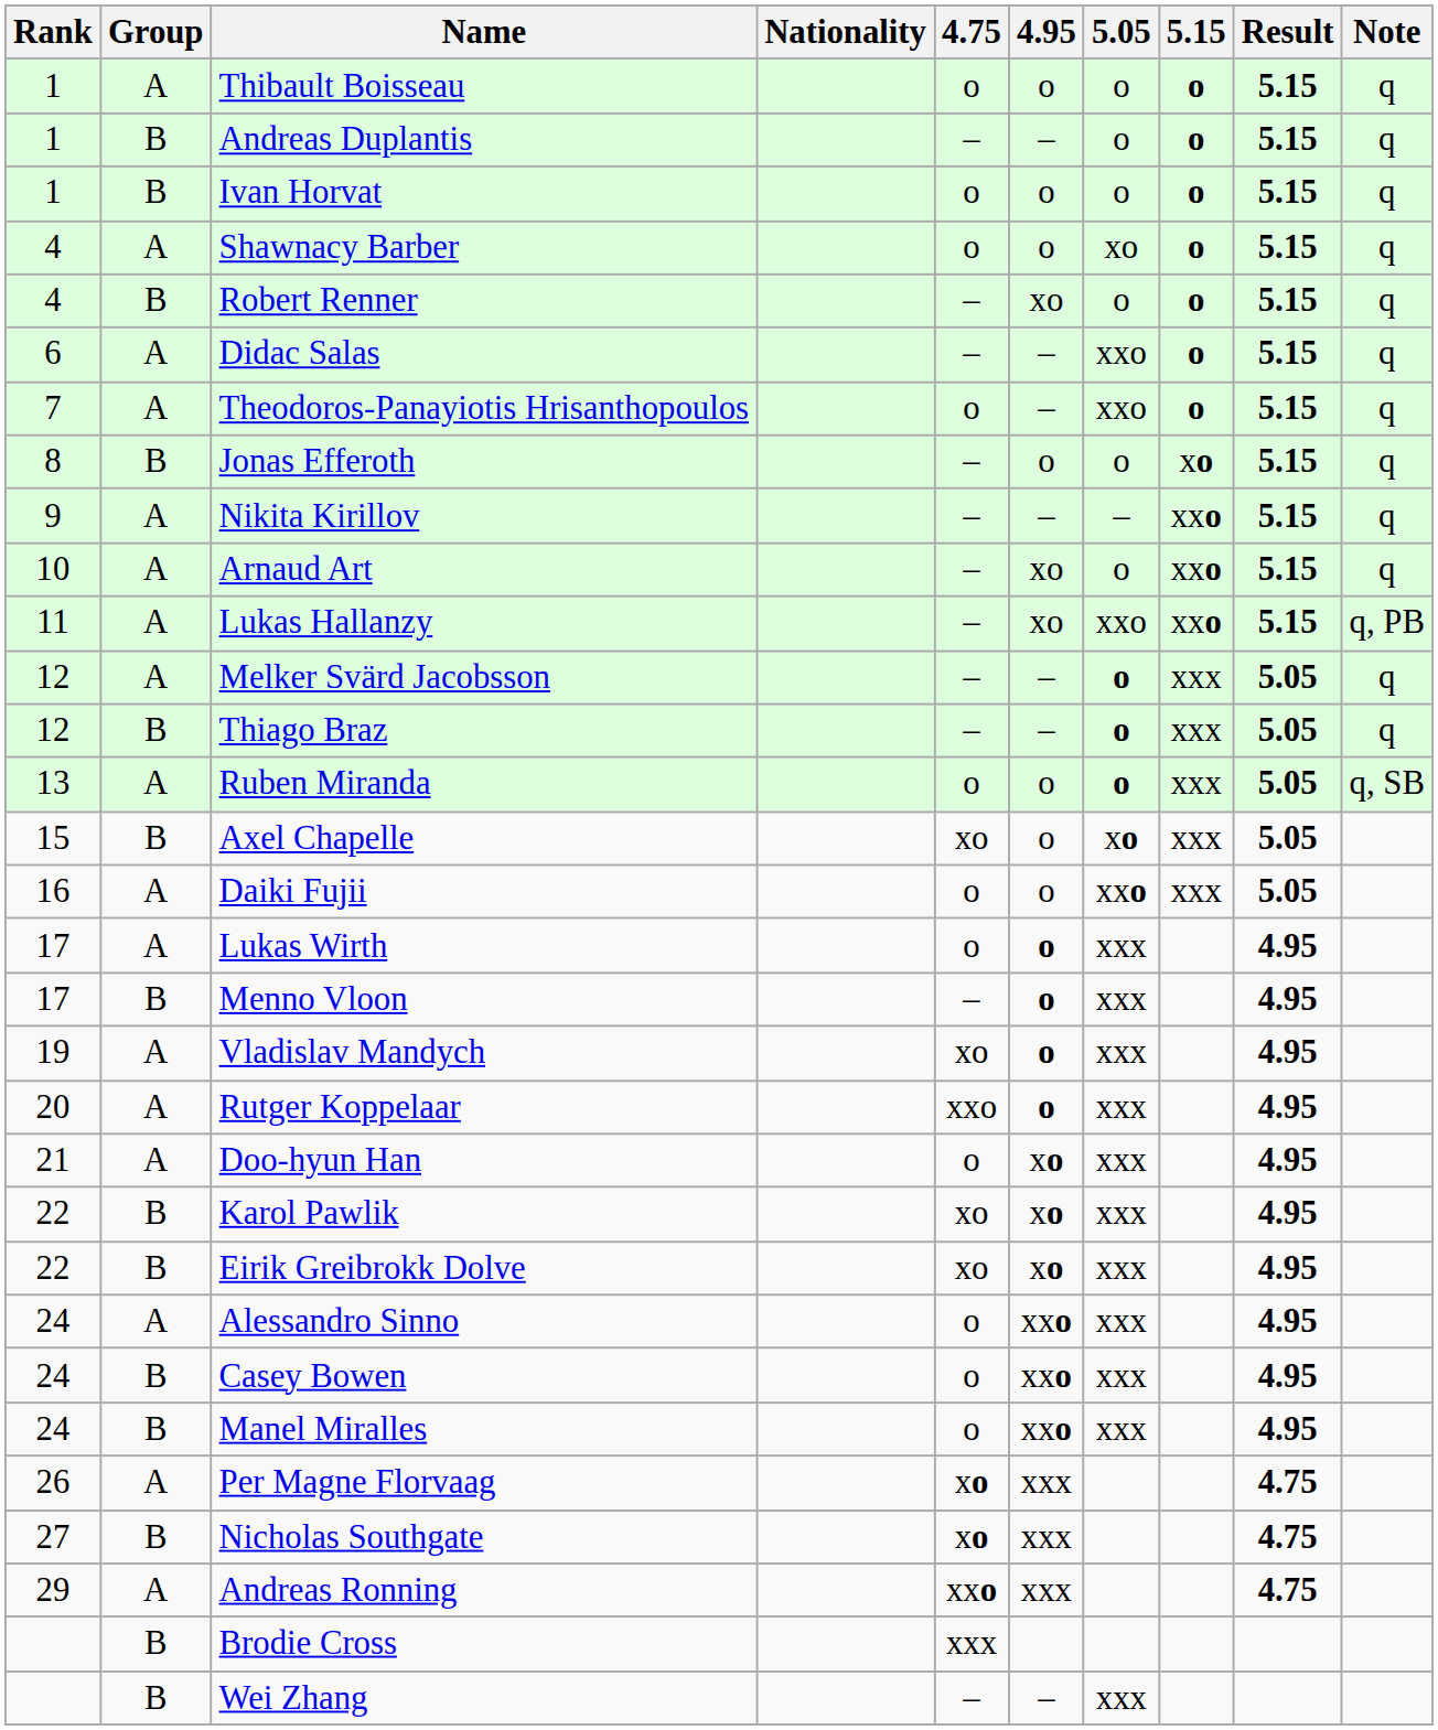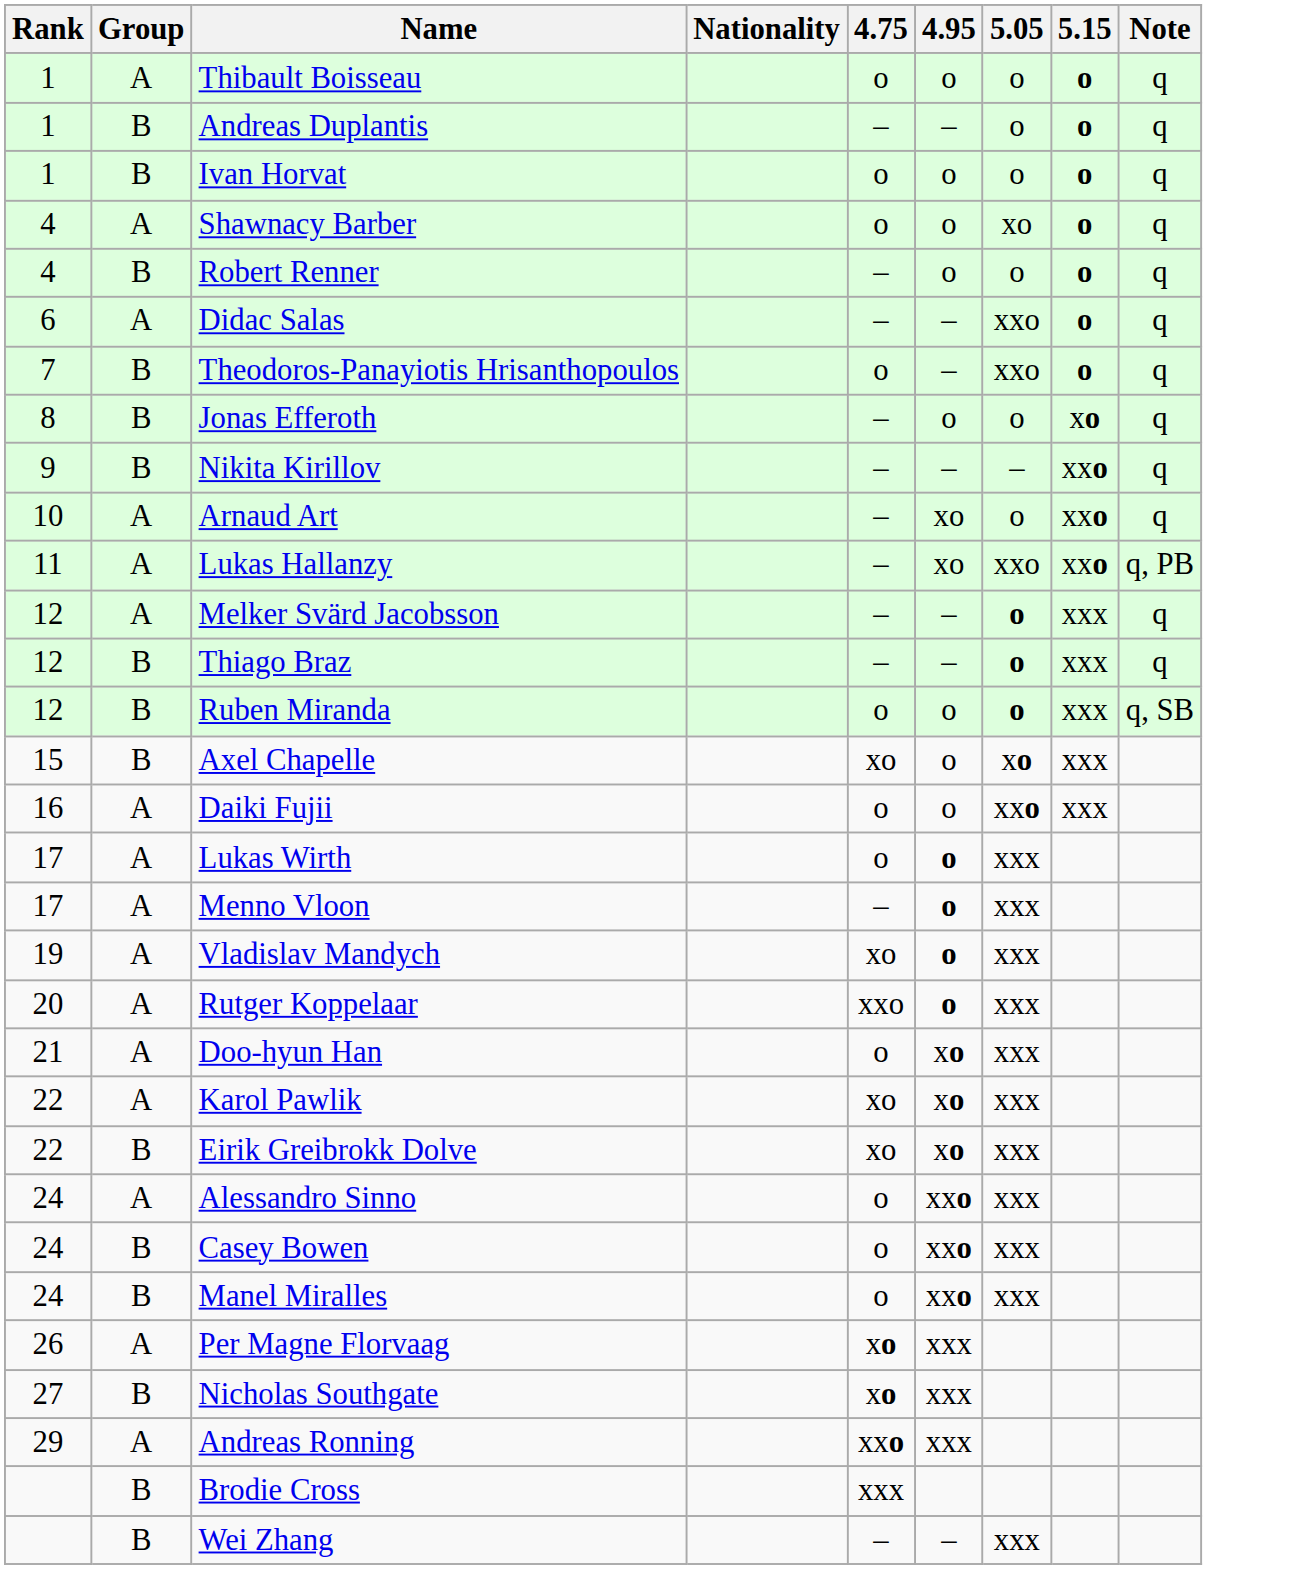 <table class="wikitable sortable" style="text-align:center">
 <tr>
 <th>Rank</th>
 <th>Group</th>
 <th>Name</th>
 <th>Nationality</th>
 <th>4.75</th>
 <th>4.95</th>
 <th>5.05</th>
 <th>5.15</th>
-<th>Result</th>
 <th>Note</th>
 </tr>
 <tr bgcolor=ddffdd>
 <td>1</td>
 <td>A</td>
 <td align=left><a href='#'>Thibault Boisseau</a></td>
 <td align=left></td>
 <td>o</td>
 <td>o</td>
 <td>o</td>
 <td><strong>o</strong></td>
-<td><strong>5.15</strong></td>
 <td>q</td>
 </tr>
 <tr bgcolor=ddffdd>
 <td>1</td>
 <td>B</td>
 <td align=left><a href='#'>Andreas Duplantis</a></td>
 <td align=left></td>
 <td>–</td>
 <td>–</td>
 <td>o</td>
 <td><strong>o</strong></td>
-<td><strong>5.15</strong></td>
 <td>q</td>
 </tr>
 <tr bgcolor=ddffdd>
 <td>1</td>
 <td>B</td>
 <td align=left><a href='#'>Ivan Horvat</a></td>
 <td align=left></td>
 <td>o</td>
 <td>o</td>
 <td>o</td>
 <td><strong>o</strong></td>
-<td><strong>5.15</strong></td>
 <td>q</td>
 </tr>
 <tr bgcolor=ddffdd>
 <td>4</td>
 <td>A</td>
 <td align=left><a href='#'>Shawnacy Barber</a></td>
 <td align=left></td>
 <td>o</td>
 <td>o</td>
 <td>xo</td>
 <td><strong>o</strong></td>
-<td><strong>5.15</strong></td>
 <td>q</td>
 </tr>
 <tr bgcolor=ddffdd>
 <td>4</td>
 <td>B</td>
 <td align=left><a href='#'>Robert Renner</a></td>
 <td align=left></td>
 <td>–</td>
-<td>xo</td>
+<td>o</td>
 <td>o</td>
 <td><strong>o</strong></td>
-<td><strong>5.15</strong></td>
 <td>q</td>
 </tr>
 <tr bgcolor=ddffdd>
 <td>6</td>
 <td>A</td>
 <td align=left><a href='#'>Didac Salas</a></td>
 <td align=left></td>
 <td>–</td>
 <td>–</td>
 <td>xxo</td>
 <td><strong>o</strong></td>
-<td><strong>5.15</strong></td>
 <td>q</td>
 </tr>
 <tr bgcolor=ddffdd>
 <td>7</td>
-<td>A</td>
+<td>B</td>
 <td align=left><a href='#'>Theodoros-Panayiotis Hrisanthopoulos</a></td>
 <td align=left></td>
 <td>o</td>
 <td>–</td>
 <td>xxo</td>
 <td><strong>o</strong></td>
-<td><strong>5.15</strong></td>
 <td>q</td>
 </tr>
 <tr bgcolor=ddffdd>
 <td>8</td>
 <td>B</td>
 <td align=left><a href='#'>Jonas Efferoth</a></td>
 <td align=left></td>
 <td>–</td>
 <td>o</td>
 <td>o</td>
 <td>x<strong>o</strong></td>
-<td><strong>5.15</strong></td>
 <td>q</td>
 </tr>
 <tr bgcolor=ddffdd>
 <td>9</td>
-<td>A</td>
+<td>B</td>
 <td align=left><a href='#'>Nikita Kirillov</a></td>
 <td align=left></td>
 <td>–</td>
 <td>–</td>
 <td>–</td>
 <td>xx<strong>o</strong></td>
-<td><strong>5.15</strong></td>
 <td>q</td>
 </tr>
 <tr bgcolor=ddffdd>
 <td>10</td>
 <td>A</td>
 <td align=left><a href='#'>Arnaud Art</a></td>
 <td align=left></td>
 <td>–</td>
 <td>xo</td>
 <td>o</td>
 <td>xx<strong>o</strong></td>
-<td><strong>5.15</strong></td>
 <td>q</td>
 </tr>
 <tr bgcolor=ddffdd>
 <td>11</td>
 <td>A</td>
 <td align=left><a href='#'>Lukas Hallanzy</a></td>
 <td align=left></td>
 <td>–</td>
 <td>xo</td>
 <td>xxo</td>
 <td>xx<strong>o</strong></td>
-<td><strong>5.15</strong></td>
 <td>q, PB</td>
 </tr>
 <tr bgcolor=ddffdd>
 <td>12</td>
 <td>A</td>
 <td align=left><a href='#'>Melker Svärd Jacobsson</a></td>
 <td align=left></td>
 <td>–</td>
 <td>–</td>
 <td><strong>o</strong></td>
 <td>xxx</td>
-<td><strong>5.05</strong></td>
 <td>q</td>
 </tr>
 <tr bgcolor=ddffdd>
 <td>12</td>
 <td>B</td>
 <td align=left><a href='#'>Thiago Braz</a></td>
 <td align=left></td>
 <td>–</td>
 <td>–</td>
 <td><strong>o</strong></td>
 <td>xxx</td>
-<td><strong>5.05</strong></td>
 <td>q</td>
 </tr>
 <tr bgcolor=ddffdd>
-<td>13</td>
-<td>A</td>
+<td>12</td>
+<td>B</td>
 <td align=left><a href='#'>Ruben Miranda</a></td>
 <td align=left></td>
 <td>o</td>
 <td>o</td>
 <td><strong>o</strong></td>
 <td>xxx</td>
-<td><strong>5.05</strong></td>
 <td>q, SB</td>
 </tr>
 <tr>
 <td>15</td>
 <td>B</td>
 <td align=left><a href='#'>Axel Chapelle</a></td>
 <td align=left></td>
 <td>xo</td>
 <td>o</td>
 <td>x<strong>o</strong></td>
 <td>xxx</td>
-<td><strong>5.05</strong></td>
 <td></td>
 </tr>
 <tr>
 <td>16</td>
 <td>A</td>
 <td align=left><a href='#'>Daiki Fujii</a></td>
 <td align=left></td>
 <td>o</td>
 <td>o</td>
 <td>xx<strong>o</strong></td>
 <td>xxx</td>
-<td><strong>5.05</strong></td>
 <td></td>
 </tr>
 <tr>
 <td>17</td>
 <td>A</td>
 <td align=left><a href='#'>Lukas Wirth</a></td>
 <td align=left></td>
 <td>o</td>
 <td><strong>o</strong></td>
 <td>xxx</td>
 <td></td>
-<td><strong>4.95</strong></td>
 <td></td>
 </tr>
 <tr>
 <td>17</td>
-<td>B</td>
+<td>A</td>
 <td align=left><a href='#'>Menno Vloon</a></td>
 <td align=left></td>
 <td>–</td>
 <td><strong>o</strong></td>
 <td>xxx</td>
 <td></td>
-<td><strong>4.95</strong></td>
 <td></td>
 </tr>
 <tr>
 <td>19</td>
 <td>A</td>
 <td align=left><a href='#'>Vladislav Mandych</a></td>
 <td align=left></td>
 <td>xo</td>
 <td><strong>o</strong></td>
 <td>xxx</td>
 <td></td>
-<td><strong>4.95</strong></td>
 <td></td>
 </tr>
 <tr>
 <td>20</td>
 <td>A</td>
 <td align=left><a href='#'>Rutger Koppelaar</a></td>
 <td align=left></td>
 <td>xxo</td>
 <td><strong>o</strong></td>
 <td>xxx</td>
 <td></td>
-<td><strong>4.95</strong></td>
 <td></td>
 </tr>
 <tr>
 <td>21</td>
 <td>A</td>
 <td align=left><a href='#'>Doo-hyun Han</a></td>
 <td align=left></td>
 <td>o</td>
 <td>x<strong>o</strong></td>
 <td>xxx</td>
 <td></td>
-<td><strong>4.95</strong></td>
 <td></td>
 </tr>
 <tr>
 <td>22</td>
-<td>B</td>
+<td>A</td>
 <td align=left><a href='#'>Karol Pawlik</a></td>
 <td align=left></td>
 <td>xo</td>
 <td>x<strong>o</strong></td>
 <td>xxx</td>
 <td></td>
-<td><strong>4.95</strong></td>
 <td></td>
 </tr>
 <tr>
 <td>22</td>
 <td>B</td>
 <td align=left><a href='#'>Eirik Greibrokk Dolve</a></td>
 <td align=left></td>
 <td>xo</td>
 <td>x<strong>o</strong></td>
 <td>xxx</td>
 <td></td>
-<td><strong>4.95</strong></td>
 <td></td>
 </tr>
 <tr>
 <td>24</td>
 <td>A</td>
 <td align=left><a href='#'>Alessandro Sinno</a></td>
 <td align=left></td>
 <td>o</td>
 <td>xx<strong>o</strong></td>
 <td>xxx</td>
 <td></td>
-<td><strong>4.95</strong></td>
 <td></td>
 </tr>
 <tr>
 <td>24</td>
 <td>B</td>
 <td align=left><a href='#'>Casey Bowen</a></td>
 <td align=left></td>
 <td>o</td>
 <td>xx<strong>o</strong></td>
 <td>xxx</td>
 <td></td>
-<td><strong>4.95</strong></td>
 <td></td>
 </tr>
 <tr>
 <td>24</td>
 <td>B</td>
 <td align=left><a href='#'>Manel Miralles</a></td>
 <td align=left></td>
 <td>o</td>
 <td>xx<strong>o</strong></td>
 <td>xxx</td>
 <td></td>
-<td><strong>4.95</strong></td>
 <td></td>
 </tr>
 <tr>
 <td>26</td>
 <td>A</td>
 <td align=left><a href='#'>Per Magne Florvaag</a></td>
 <td align=left></td>
 <td>x<strong>o</strong></td>
 <td>xxx</td>
 <td></td>
 <td></td>
-<td><strong>4.75</strong></td>
 <td></td>
 </tr>
 <tr>
 <td>27</td>
 <td>B</td>
 <td align=left><a href='#'>Nicholas Southgate</a></td>
 <td align=left></td>
 <td>x<strong>o</strong></td>
 <td>xxx</td>
 <td></td>
 <td></td>
-<td><strong>4.75</strong></td>
 <td></td>
 </tr>
 <tr>
 <td>29</td>
 <td>A</td>
 <td align=left><a href='#'>Andreas Ronning</a></td>
 <td align=left></td>
 <td>xx<strong>o</strong></td>
 <td>xxx</td>
 <td></td>
 <td></td>
-<td><strong>4.75</strong></td>
 <td></td>
 </tr>
 <tr>
 <td></td>
 <td>B</td>
 <td align=left><a href='#'>Brodie Cross</a></td>
 <td align=left></td>
 <td>xxx</td>
 <td></td>
 <td></td>
 <td></td>
-<td><strong></strong></td>
 <td></td>
 </tr>
 <tr>
 <td></td>
 <td>B</td>
 <td align=left><a href='#'>Wei Zhang</a></td>
 <td align=left></td>
 <td>–</td>
 <td>–</td>
 <td>xxx</td>
 <td></td>
-<td><strong></strong></td>
 <td></td>
 </tr>
 </table>
